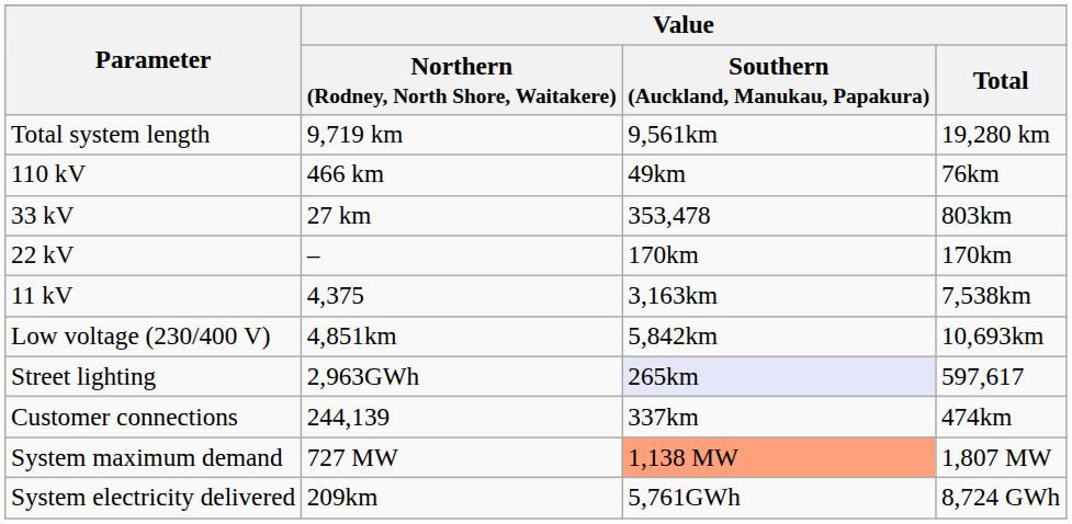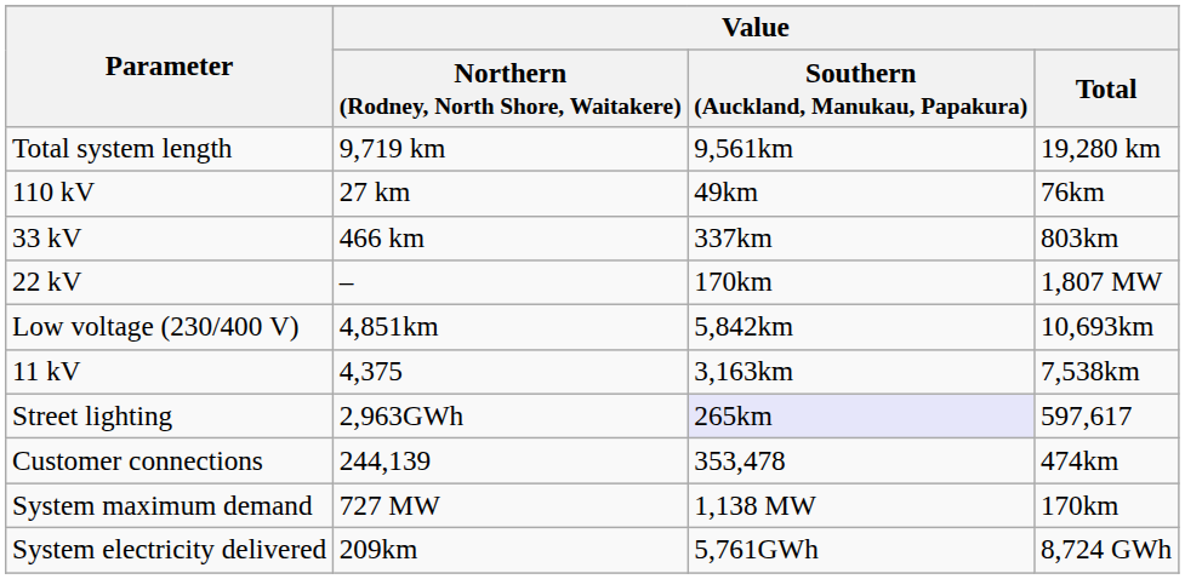 <table class="wikitable">
 <tr>
 </tr>
 <tr>
 <th rowspan=2>Parameter</th>
 <th colspan=3>Value</th>
 </tr>
 <tr>
 <th>Northern<br><small>(Rodney, North Shore, Waitakere)</small></th>
 <th>Southern<br><small>(Auckland, Manukau, Papakura)</small></th>
 <th>Total</th>
 </tr>
 <tr>
 <td>Total system length</td>
 <td>9,719 km</td>
 <td>9,561km</td>
 <td>19,280 km</td>
 </tr>
 <tr>
 <td>110 kV</td>
-<td>466 km</td>
+<td>27 km</td>
 <td>49km</td>
 <td>76km</td>
 </tr>
 <tr>
 <td>33 kV</td>
-<td>27 km</td>
-<td>353,478</td>
+<td>466 km</td>
+<td>337km</td>
 <td>803km</td>
 </tr>
 <tr>
 <td>22 kV</td>
 <td>–</td>
 <td>170km</td>
-<td>170km</td>
+<td>1,807 MW</td>
+</tr>
+<tr>
+<td>Low voltage (230/400 V)</td>
+<td>4,851km</td>
+<td>5,842km</td>
+<td>10,693km</td>
 </tr>
 <tr>
 <td>11 kV</td>
 <td>4,375</td>
 <td>3,163km</td>
 <td>7,538km</td>
-</tr>
-<tr>
-<td>Low voltage (230/400 V)</td>
-<td>4,851km</td>
-<td>5,842km</td>
-<td>10,693km</td>
 </tr>
 <tr>
 <td>Street lighting</td>
 <td>2,963GWh</td>
 <td style="background: lavender;">265km</td>
 <td>597,617</td>
 </tr>
 <tr>
 <td>Customer connections</td>
 <td>244,139</td>
-<td>337km</td>
+<td>353,478</td>
 <td>474km</td>
 </tr>
 <tr>
 <td>System maximum demand</td>
 <td>727 MW</td>
-<td style="background: lightsalmon;">1,138 MW</td>
-<td>1,807 MW</td>
+<td>1,138 MW</td>
+<td>170km</td>
 </tr>
 <tr>
 <td>System electricity delivered</td>
 <td>209km</td>
 <td>5,761GWh</td>
 <td>8,724 GWh</td>
 </tr>
 </table>
